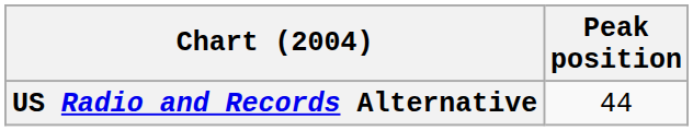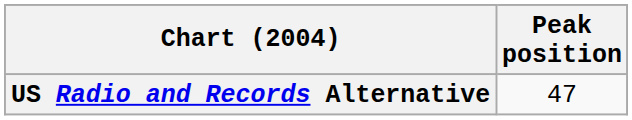 <table class="wikitable sortable plainrowheaders" style="text-align:center;">
 <tr>
 <th scope="col">Chart (2004)</th>
 <th scope="col">Peak<br>position</th>
 </tr>
 <tr>
 <th scope="row">US <em><a href='#'>Radio and Records</a></em> Alternative</th>
-<td>44</td>
+<td>47</td>
 </tr>
 </table>
